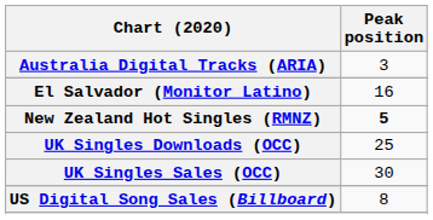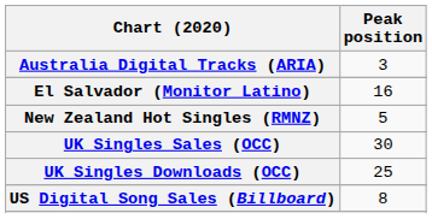 <table class="wikitable sortable plainrowheaders" style="text-align:center">
 <tr>
 <th scope="col">Chart (2020)</th>
 <th scope="col">Peak<br>position</th>
 </tr>
 <tr>
 <th scope="row"><a href='#'>Australia Digital Tracks</a> (<a href='#'>ARIA</a>)</th>
 <td>3</td>
 </tr>
 <tr>
 </tr>
 <tr>
 </tr>
 <tr>
 </tr>
 <tr>
 </tr>
 <tr>
 </tr>
 <tr>
 </tr>
 <tr>
 <th scope="row">El Salvador (<a href='#'>Monitor Latino</a>)</th>
 <td>16</td>
 </tr>
 <tr>
 </tr>
 <tr>
 </tr>
 <tr>
 </tr>
 <tr>
 <th scope="row">New Zealand Hot Singles (<a href='#'>RMNZ</a>)</th>
-<td><strong>5</strong></td>
+<td>5</td>
 </tr>
 <tr>
 </tr>
 <tr>
 </tr>
 <tr>
+<th scope="row"><a href='#'>UK Singles Sales</a> (<a href='#'>OCC</a>)</th>
+<td>30</td>
+</tr>
+<tr>
 <th scope="row"><a href='#'>UK Singles Downloads</a> (<a href='#'>OCC</a>)</th>
 <td>25</td>
-</tr>
-<tr>
-<th scope="row"><a href='#'>UK Singles Sales</a> (<a href='#'>OCC</a>)</th>
-<td>30</td>
 </tr>
 <tr>
 </tr>
 <tr>
 </tr>
 <tr>
 <th scope="row">US <a href='#'>Digital Song Sales</a> (<em><a href='#'>Billboard</a></em>)</th>
 <td>8</td>
 </tr>
 <tr>
 </tr>
 <tr>
 </tr>
 </table>
